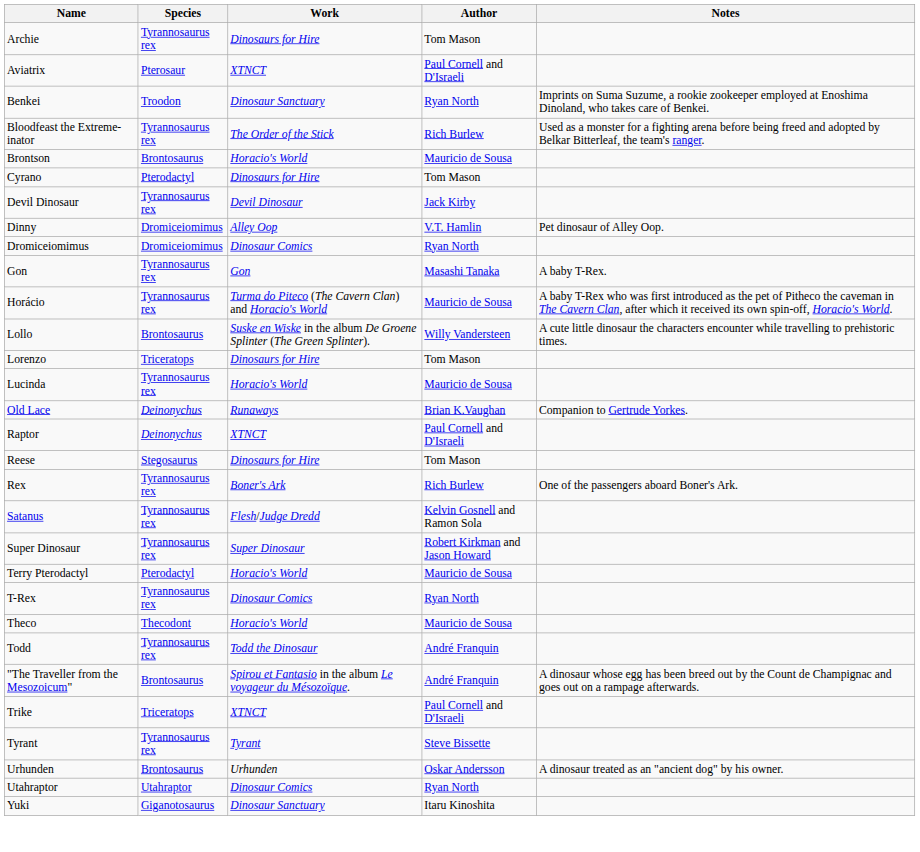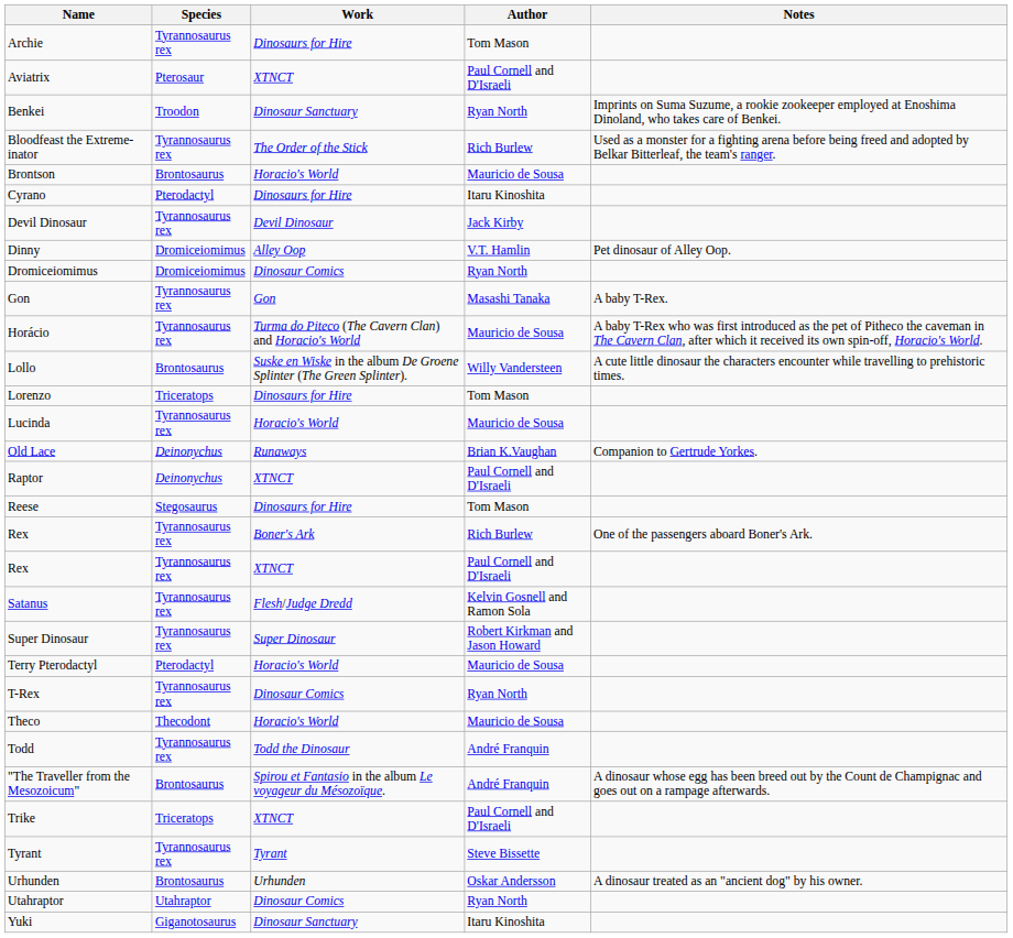 <table class="wikitable sortable">
 <tr>
 <th>Name</th>
 <th>Species</th>
 <th>Work</th>
 <th>Author</th>
 <th>Notes</th>
 </tr>
 <tr>
 <td>Archie</td>
 <td><a href='#'>Tyrannosaurus rex</a></td>
 <td><em><a href='#'>Dinosaurs for Hire</a></em></td>
 <td>Tom Mason</td>
 <td></td>
 </tr>
 <tr>
 <td>Aviatrix</td>
 <td><a href='#'>Pterosaur</a></td>
 <td><em><a href='#'>XTNCT</a></em></td>
 <td><a href='#'>Paul Cornell</a> and <a href='#'>D'Israeli</a></td>
 <td></td>
 </tr>
 <tr>
 <td>Benkei</td>
 <td><a href='#'>Troodon</a></td>
 <td><em><a href='#'>Dinosaur Sanctuary</a></em></td>
 <td><a href='#'>Ryan North</a></td>
 <td>Imprints on Suma Suzume, a rookie zookeeper employed at Enoshima Dinoland, who takes care of Benkei.</td>
 </tr>
 <tr>
 <td>Bloodfeast the Extreme-inator</td>
 <td><a href='#'>Tyrannosaurus rex</a></td>
 <td><em><a href='#'>The Order of the Stick</a></em></td>
 <td><a href='#'>Rich Burlew</a></td>
 <td>Used as a monster for a fighting arena before being freed and adopted by Belkar Bitterleaf, the team's <a href='#'>ranger</a>.</td>
 </tr>
 <tr>
 <td>Brontson</td>
 <td><a href='#'>Brontosaurus</a></td>
 <td><em><a href='#'>Horacio's World</a></em></td>
 <td><a href='#'>Mauricio de Sousa</a></td>
 <td></td>
 </tr>
 <tr>
 <td>Cyrano</td>
 <td><a href='#'>Pterodactyl</a></td>
 <td><em><a href='#'>Dinosaurs for Hire</a></em></td>
-<td>Tom Mason</td>
+<td>Itaru Kinoshita</td>
 <td></td>
 </tr>
 <tr>
 <td>Devil Dinosaur</td>
 <td><a href='#'>Tyrannosaurus rex</a></td>
 <td><em><a href='#'>Devil Dinosaur</a></em></td>
 <td><a href='#'>Jack Kirby</a></td>
 <td></td>
 </tr>
 <tr>
 <td>Dinny</td>
 <td><a href='#'>Dromiceiomimus</a></td>
 <td><em><a href='#'>Alley Oop</a></em></td>
 <td><a href='#'>V.T. Hamlin</a></td>
 <td>Pet dinosaur of Alley Oop.</td>
 </tr>
 <tr>
 <td>Dromiceiomimus</td>
 <td><a href='#'>Dromiceiomimus</a></td>
 <td><em><a href='#'>Dinosaur Comics</a></em></td>
 <td><a href='#'>Ryan North</a></td>
 <td></td>
 </tr>
 <tr>
 <td>Gon</td>
 <td><a href='#'>Tyrannosaurus rex</a></td>
 <td><em><a href='#'>Gon</a></em></td>
 <td><a href='#'>Masashi Tanaka</a></td>
 <td>A baby T-Rex.</td>
 </tr>
 <tr>
 <td>Horácio</td>
 <td><a href='#'>Tyrannosaurus rex</a></td>
 <td><em><a href='#'>Turma do Piteco</a></em> (<em>The Cavern Clan</em>) and <em><a href='#'>Horacio's World</a></em></td>
 <td><a href='#'>Mauricio de Sousa</a></td>
 <td>A baby T-Rex who was first introduced as the pet of Pitheco the caveman in <em><a href='#'>The Cavern Clan</a></em>, after which it received its own spin-off, <em><a href='#'>Horacio's World</a></em>.</td>
 </tr>
 <tr>
 <td>Lollo</td>
 <td><a href='#'>Brontosaurus</a></td>
 <td><em><a href='#'>Suske en Wiske</a></em> in the album <em>De Groene Splinter</em> (<em>The Green Splinter</em>).</td>
 <td><a href='#'>Willy Vandersteen</a></td>
 <td>A cute little dinosaur the characters encounter while travelling to prehistoric times.</td>
 </tr>
 <tr>
 <td>Lorenzo</td>
 <td><a href='#'>Triceratops</a></td>
 <td><em><a href='#'>Dinosaurs for Hire</a></em></td>
 <td>Tom Mason</td>
 <td></td>
 </tr>
 <tr>
 <td>Lucinda</td>
 <td><a href='#'>Tyrannosaurus rex</a></td>
 <td><em><a href='#'>Horacio's World</a></em></td>
 <td><a href='#'>Mauricio de Sousa</a></td>
 <td></td>
 </tr>
 <tr>
 <td><a href='#'>Old Lace</a></td>
 <td><em><a href='#'>Deinonychus</a></em></td>
 <td><em><a href='#'>Runaways</a></em></td>
 <td><a href='#'>Brian K.Vaughan</a></td>
 <td>Companion to <a href='#'>Gertrude Yorkes</a>.</td>
 </tr>
 <tr>
 <td>Raptor</td>
 <td><em><a href='#'>Deinonychus</a></em></td>
 <td><em><a href='#'>XTNCT</a></em></td>
 <td><a href='#'>Paul Cornell</a> and <a href='#'>D'Israeli</a></td>
 <td></td>
 </tr>
 <tr>
 <td>Reese</td>
 <td><a href='#'>Stegosaurus</a></td>
 <td><em><a href='#'>Dinosaurs for Hire</a></em></td>
 <td>Tom Mason</td>
 <td></td>
 </tr>
 <tr>
 <td>Rex</td>
 <td><a href='#'>Tyrannosaurus rex</a></td>
 <td><em><a href='#'>Boner's Ark</a></em></td>
 <td><a href='#'>Rich Burlew</a></td>
 <td>One of the passengers aboard Boner's Ark.</td>
 </tr>
 <tr>
+<td>Rex</td>
+<td><a href='#'>Tyrannosaurus rex</a></td>
+<td><em><a href='#'>XTNCT</a></em></td>
+<td><a href='#'>Paul Cornell</a> and <a href='#'>D'Israeli</a></td>
+<td></td>
+</tr>
+<tr>
 <td><a href='#'>Satanus</a></td>
 <td><a href='#'>Tyrannosaurus rex</a></td>
 <td><em><a href='#'>Flesh</a></em>/<em><a href='#'>Judge Dredd</a></em></td>
 <td><a href='#'>Kelvin Gosnell</a> and Ramon Sola</td>
 <td></td>
 </tr>
 <tr>
 <td>Super Dinosaur</td>
 <td><a href='#'>Tyrannosaurus rex</a></td>
 <td><em><a href='#'>Super Dinosaur</a></em></td>
 <td><a href='#'>Robert Kirkman</a> and <a href='#'>Jason Howard</a></td>
 <td></td>
 </tr>
 <tr>
 <td>Terry Pterodactyl</td>
 <td><a href='#'>Pterodactyl</a></td>
 <td><em><a href='#'>Horacio's World</a></em></td>
 <td><a href='#'>Mauricio de Sousa</a></td>
 <td></td>
 </tr>
 <tr>
 <td>T-Rex</td>
 <td><a href='#'>Tyrannosaurus rex</a></td>
 <td><em><a href='#'>Dinosaur Comics</a></em></td>
 <td><a href='#'>Ryan North</a></td>
 <td></td>
 </tr>
 <tr>
 <td>Theco</td>
 <td><a href='#'>Thecodont</a></td>
 <td><em><a href='#'>Horacio's World</a></em></td>
 <td><a href='#'>Mauricio de Sousa</a></td>
 <td></td>
 </tr>
 <tr>
 <td>Todd</td>
 <td><a href='#'>Tyrannosaurus rex</a></td>
 <td><em><a href='#'>Todd the Dinosaur</a></em></td>
 <td><a href='#'>André Franquin</a></td>
 <td></td>
 </tr>
 <tr>
 <td>"The Traveller from the <a href='#'>Mesozoicum</a>"</td>
 <td><a href='#'>Brontosaurus</a></td>
 <td><em><a href='#'>Spirou et Fantasio</a></em> in the album <em><a href='#'>Le voyageur du Mésozoïque</a></em>.</td>
 <td><a href='#'>André Franquin</a></td>
 <td>A dinosaur whose egg has been breed out by the Count de Champignac and goes out on a rampage afterwards.</td>
 </tr>
 <tr>
 <td>Trike</td>
 <td><a href='#'>Triceratops</a></td>
 <td><em><a href='#'>XTNCT</a></em></td>
 <td><a href='#'>Paul Cornell</a> and <a href='#'>D'Israeli</a></td>
 <td></td>
 </tr>
 <tr>
 <td>Tyrant</td>
 <td><a href='#'>Tyrannosaurus rex</a></td>
 <td><em><a href='#'>Tyrant</a></em></td>
 <td><a href='#'>Steve Bissette</a></td>
 <td></td>
 </tr>
 <tr>
 <td>Urhunden</td>
 <td><a href='#'>Brontosaurus</a></td>
 <td><em>Urhunden</em></td>
 <td><a href='#'>Oskar Andersson</a></td>
 <td>A dinosaur treated as an "ancient dog" by his owner.</td>
 </tr>
 <tr>
 <td>Utahraptor</td>
 <td><a href='#'>Utahraptor</a></td>
 <td><em><a href='#'>Dinosaur Comics</a></em></td>
 <td><a href='#'>Ryan North</a></td>
 <td></td>
 </tr>
 <tr>
 <td>Yuki</td>
 <td><a href='#'>Giganotosaurus</a></td>
 <td><em><a href='#'>Dinosaur Sanctuary</a></em></td>
 <td>Itaru Kinoshita</td>
 <td></td>
 </tr>
 </table>
